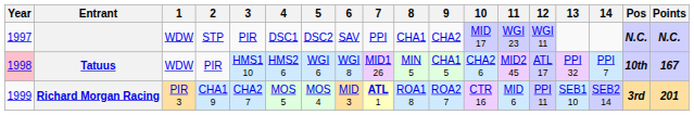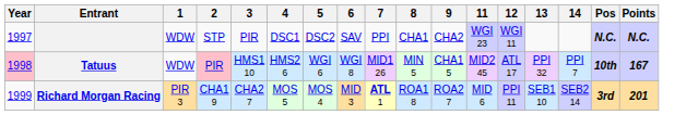 <table class="wikitable" style="text-align:center; font-size:90%">
 <tr>
 <th>Year</th>
 <th>Entrant</th>
 <th>1</th>
 <th>2</th>
 <th>3</th>
 <th>4</th>
 <th>5</th>
 <th>6</th>
 <th>7</th>
 <th>8</th>
 <th>9</th>
-<th>10</th>
 <th>11</th>
 <th>12</th>
 <th>13</th>
 <th>14</th>
 <th>Pos</th>
 <th>Points</th>
 </tr>
 <tr>
 <td><a href='#'>1997</a></td>
 <th></th>
 <td><a href='#'>WDW</a></td>
 <td><a href='#'>STP</a></td>
 <td><a href='#'>PIR</a></td>
 <td><a href='#'>DSC1</a></td>
 <td><a href='#'>DSC2</a></td>
 <td><a href='#'>SAV</a></td>
 <td><a href='#'>PPI</a></td>
 <td><a href='#'>CHA1</a></td>
 <td><a href='#'>CHA2</a></td>
-<td style="background-color:#CFCFFF"><a href='#'>MID</a><br><small>17</small></td>
 <td style="background-color:#CFCFFF"><a href='#'>WGI</a><br><small>23</small></td>
 <td style="background-color:#CFCFFF"><a href='#'>WGI</a><br><small>11</small></td>
 <td></td>
 <td></td>
 <td style="background:#CFCFFF;"><strong><em>N.C.</em></strong></td>
 <td style="background:#CFCFFF;"><strong><em>N.C.</em></strong></td>
 </tr>
 <tr>
 <td style="background: pink;"><a href='#'>1998</a></td>
 <th><a href='#'>Tatuus</a></th>
 <td><a href='#'>WDW</a></td>
-<td><a href='#'>PIR</a></td>
+<td style="background: pink;"><a href='#'>PIR</a></td>
 <td style="background-color:#CFEAFF"><a href='#'>HMS1</a><br><small>10</small></td>
 <td style="background-color:#CFEAFF"><a href='#'>HMS2</a><br><small>6</small></td>
 <td style="background-color:#CFEAFF"><a href='#'>WGI</a><br><small>6</small></td>
 <td style="background-color:#CFEAFF"><a href='#'>WGI</a><br><small>8</small></td>
 <td style="background-color:#EFCFFF"><a href='#'>MID1</a><br><small>26</small></td>
 <td style="background-color:#DFFFDF"><a href='#'>MIN</a><br><small>5</small></td>
 <td style="background-color:#DFFFDF"><a href='#'>CHA1</a><br><small>5</small></td>
-<td style="background-color:#CFEAFF"><a href='#'>CHA2</a><br><small>6</small></td>
 <td style="background-color:#EFCFFF"><a href='#'>MID2</a><br><small>45</small></td>
 <td style="background-color:#CFCFFF"><a href='#'>ATL</a><br><small>17</small></td>
 <td style="background-color:#EFCFFF"><a href='#'>PPI</a><br><small>32 </small></td>
 <td style="background-color:#CFEAFF"><a href='#'>PPI</a><br><small>7</small></td>
 <td style="background:#CFCFFF;"><strong><em>10th</em></strong></td>
 <td style="background:#CFCFFF;"><strong><em>167</em></strong></td>
 </tr>
 <tr>
 <td><a href='#'>1999</a></td>
 <th><a href='#'>Richard Morgan Racing</a></th>
 <td style="background-color:#FFDF9F"><a href='#'>PIR</a><br><small>3</small></td>
 <td style="background-color:#CFEAFF"><a href='#'>CHA1</a><br><small>9</small></td>
 <td style="background-color:#CFEAFF"><a href='#'>CHA2</a><br><small>7</small></td>
 <td style="background-color:#DFFFDF"><a href='#'>MOS</a><br><small>5</small></td>
 <td style="background-color:#DFFFDF"><a href='#'>MOS</a><br><small>4</small></td>
 <td style="background-color:#FFDF9F"><a href='#'>MID</a><br><small>3</small></td>
 <td style="background-color:#FFFFBF"><strong><a href='#'>ATL</a></strong><br><small>1</small></td>
 <td style="background-color:#CFEAFF"><a href='#'>ROA1</a><br><small>8</small></td>
 <td style="background-color:#CFEAFF"><a href='#'>ROA2</a><br><small>7</small></td>
-<td style="background-color:#EFCFFF"><a href='#'>CTR</a><br><small>16</small></td>
 <td style="background-color:#CFEAFF"><a href='#'>MID</a><br><small>6</small></td>
 <td style="background-color:#CFCFFF"><a href='#'>PPI</a><br><small>11</small></td>
 <td style="background-color:#CFEAFF"><a href='#'>SEB1</a><br><small>10</small></td>
 <td style="background-color:#CFCFFF"><a href='#'>SEB2</a><br><small>14</small></td>
 <td style="background-color:#FFDF9F"><strong><em>3rd</em></strong></td>
 <td style="background-color:#FFDF9F"><strong><em>201</em></strong></td>
 </tr>
 </table>
